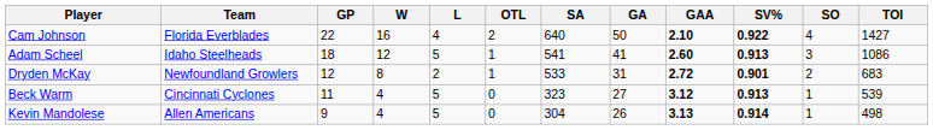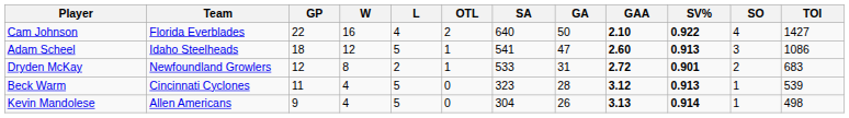 <table class="wikitable sortable">
 <tr>
 <th style="width:12em">Player</th>
 <th style="width:12em">Team</th>
 <th style="width:4em">GP</th>
 <th style="width:4em">W</th>
 <th style="width:4em">L</th>
 <th style="width:4em">OTL</th>
 <th style="width:5em">SA</th>
 <th style="width:4em">GA</th>
 <th style="width:5em">GAA</th>
 <th style="width:5em">SV%</th>
 <th style="width:4em">SO</th>
 <th style="width:5em">TOI</th>
 </tr>
 <tr>
 <td><a href='#'>Cam Johnson</a></td>
 <td><a href='#'>Florida Everblades</a></td>
 <td>22</td>
 <td>16</td>
 <td>4</td>
 <td>2</td>
 <td>640</td>
 <td>50</td>
 <td><strong>2.10</strong></td>
 <td><strong>0.922</strong></td>
 <td>4</td>
 <td>1427</td>
 </tr>
 <tr>
 <td><a href='#'>Adam Scheel</a></td>
 <td><a href='#'>Idaho Steelheads</a></td>
 <td>18</td>
 <td>12</td>
 <td>5</td>
 <td>1</td>
 <td>541</td>
-<td>41</td>
+<td>47</td>
 <td><strong>2.60</strong></td>
 <td><strong>0.913</strong></td>
 <td>3</td>
 <td>1086</td>
 </tr>
 <tr>
 <td><a href='#'>Dryden McKay</a></td>
 <td><a href='#'>Newfoundland Growlers</a></td>
 <td>12</td>
 <td>8</td>
 <td>2</td>
 <td>1</td>
 <td>533</td>
 <td>31</td>
 <td><strong>2.72</strong></td>
 <td><strong>0.901</strong></td>
 <td>2</td>
 <td>683</td>
 </tr>
 <tr>
 <td><a href='#'>Beck Warm</a></td>
 <td><a href='#'>Cincinnati Cyclones</a></td>
 <td>11</td>
 <td>4</td>
 <td>5</td>
 <td>0</td>
 <td>323</td>
-<td>27</td>
+<td>28</td>
 <td><strong>3.12</strong></td>
 <td><strong>0.913</strong></td>
 <td>1</td>
 <td>539</td>
 </tr>
 <tr>
 <td><a href='#'>Kevin Mandolese</a></td>
 <td><a href='#'>Allen Americans</a></td>
 <td>9</td>
 <td>4</td>
 <td>5</td>
 <td>0</td>
 <td>304</td>
 <td>26</td>
 <td><strong>3.13</strong></td>
 <td><strong>0.914</strong></td>
 <td>1</td>
 <td>498</td>
 </tr>
 </table>
